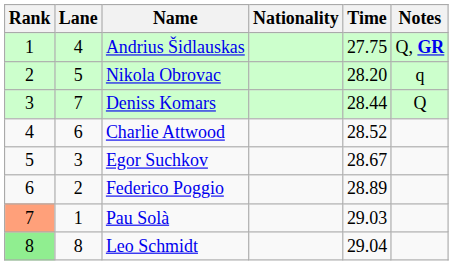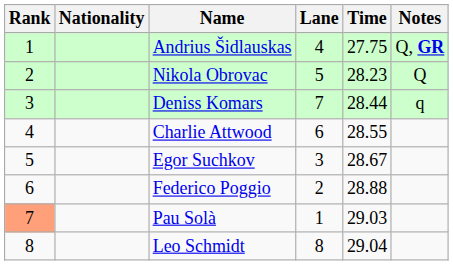 <table class="wikitable sortable" style="text-align:center">
 <tr>
 <th>Rank</th>
+<th>Nationality</th>
+<th>Name</th>
 <th>Lane</th>
-<th>Name</th>
-<th>Nationality</th>
 <th>Time</th>
 <th>Notes</th>
 </tr>
 <tr bgcolor=ccffcc>
 <td>1</td>
+<td align=left></td>
+<td align=left><a href='#'>Andrius Šidlauskas</a></td>
 <td>4</td>
-<td align=left><a href='#'>Andrius Šidlauskas</a></td>
-<td align=left></td>
 <td>27.75</td>
 <td>Q, <a href='#'><strong>GR</strong></a></td>
 </tr>
 <tr bgcolor=ccffcc>
 <td>2</td>
+<td align=left></td>
+<td align=left><a href='#'>Nikola Obrovac</a></td>
 <td>5</td>
-<td align=left><a href='#'>Nikola Obrovac</a></td>
-<td align=left></td>
-<td>28.20</td>
-<td>q</td>
+<td>28.23</td>
+<td>Q</td>
 </tr>
 <tr bgcolor=ccffcc>
 <td>3</td>
+<td align=left></td>
+<td align=left><a href='#'>Deniss Komars</a></td>
 <td>7</td>
-<td align=left><a href='#'>Deniss Komars</a></td>
-<td align=left></td>
 <td>28.44</td>
-<td>Q</td>
+<td>q</td>
 </tr>
 <tr>
 <td>4</td>
+<td align=left></td>
+<td align=left><a href='#'>Charlie Attwood</a></td>
 <td>6</td>
-<td align=left><a href='#'>Charlie Attwood</a></td>
-<td align=left></td>
-<td>28.52</td>
+<td>28.55</td>
 <td></td>
 </tr>
 <tr>
 <td>5</td>
+<td align=left></td>
+<td align=left><a href='#'>Egor Suchkov</a></td>
 <td>3</td>
-<td align=left><a href='#'>Egor Suchkov</a></td>
-<td align=left></td>
 <td>28.67</td>
 <td></td>
 </tr>
 <tr>
 <td>6</td>
+<td align=left></td>
+<td align=left><a href='#'>Federico Poggio</a></td>
 <td>2</td>
-<td align=left><a href='#'>Federico Poggio</a></td>
-<td align=left></td>
-<td>28.89</td>
+<td>28.88</td>
 <td></td>
 </tr>
 <tr>
 <td style="background: lightsalmon;">7</td>
+<td align=left></td>
+<td align=left><a href='#'>Pau Solà</a></td>
 <td>1</td>
-<td align=left><a href='#'>Pau Solà</a></td>
-<td align=left></td>
 <td>29.03</td>
 <td></td>
 </tr>
 <tr>
-<td style="background: lightgreen;">8</td>
 <td>8</td>
+<td align=left></td>
 <td align=left><a href='#'>Leo Schmidt</a></td>
-<td align=left></td>
+<td>8</td>
 <td>29.04</td>
 <td></td>
 </tr>
 </table>
